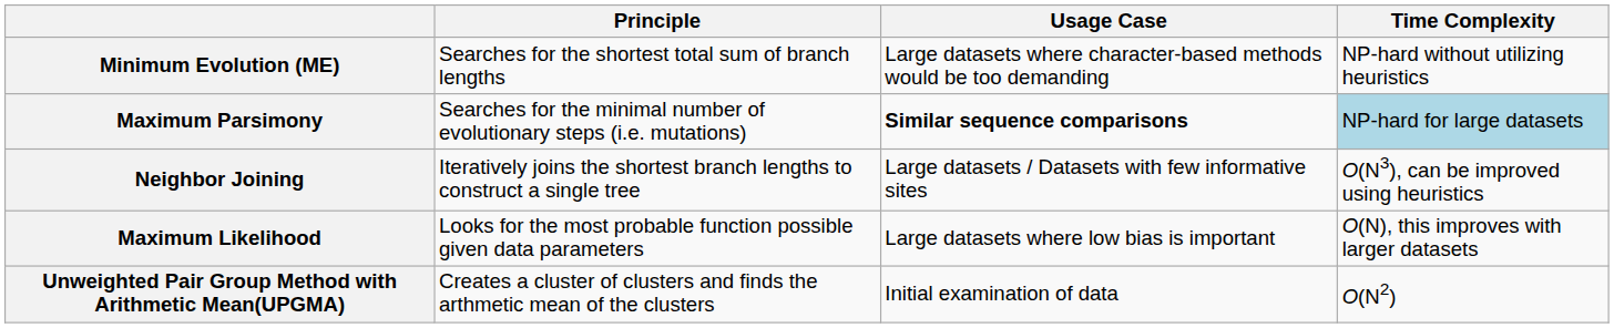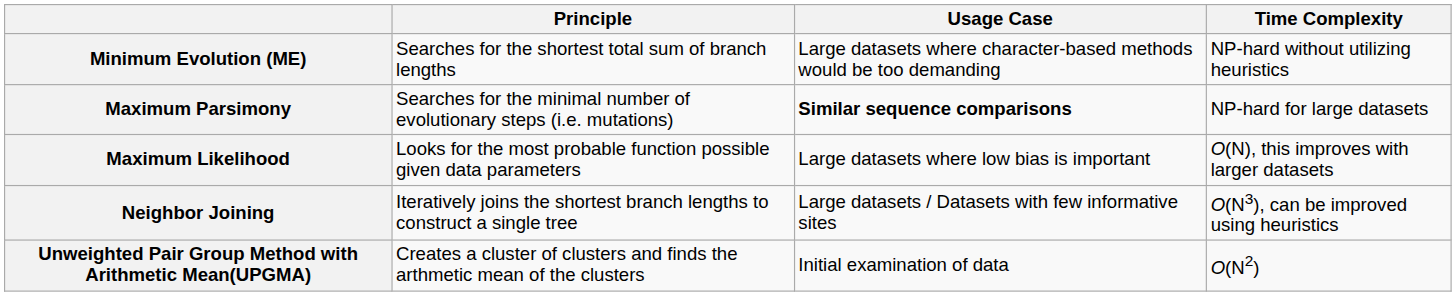 <table class="wikitable">
 <tr>
 <th></th>
 <th>Principle</th>
 <th>Usage Case</th>
 <th>Time Complexity</th>
 </tr>
 <tr>
 <th>Minimum Evolution (ME)</th>
 <td>Searches for the shortest total sum of branch lengths</td>
 <td>Large datasets where character-based methods would be too demanding</td>
 <td>NP-hard without utilizing heuristics</td>
 </tr>
 <tr>
 <th>Maximum Parsimony</th>
 <td>Searches for the minimal number of evolutionary steps (i.e. mutations)</td>
 <td><strong>Similar sequence comparisons</strong></td>
-<td style="background: lightblue;">NP-hard for large datasets</td>
+<td>NP-hard for large datasets</td>
+</tr>
+<tr>
+<th>Maximum Likelihood</th>
+<td>Looks for the most probable function possible given data parameters</td>
+<td>Large datasets where low bias is important</td>
+<td><em>O</em>(N), this improves with larger datasets</td>
 </tr>
 <tr>
 <th>Neighbor Joining</th>
 <td>Iteratively joins the shortest branch lengths to construct a single tree</td>
 <td>Large datasets / Datasets with few informative sites</td>
 <td><em>O</em>(N<sup>3</sup>), can be improved using heuristics</td>
 </tr>
 <tr>
-<th>Maximum Likelihood</th>
-<td>Looks for the most probable function possible given data parameters</td>
-<td>Large datasets where low bias is important</td>
-<td><em>O</em>(N), this improves with larger datasets</td>
-</tr>
-<tr>
 <th>Unweighted Pair Group Method with Arithmetic Mean(UPGMA)</th>
 <td>Creates a cluster of clusters and finds the arthmetic mean of the clusters</td>
 <td>Initial examination of data</td>
 <td><em>O</em>(N<sup>2</sup>)</td>
 </tr>
 </table>
